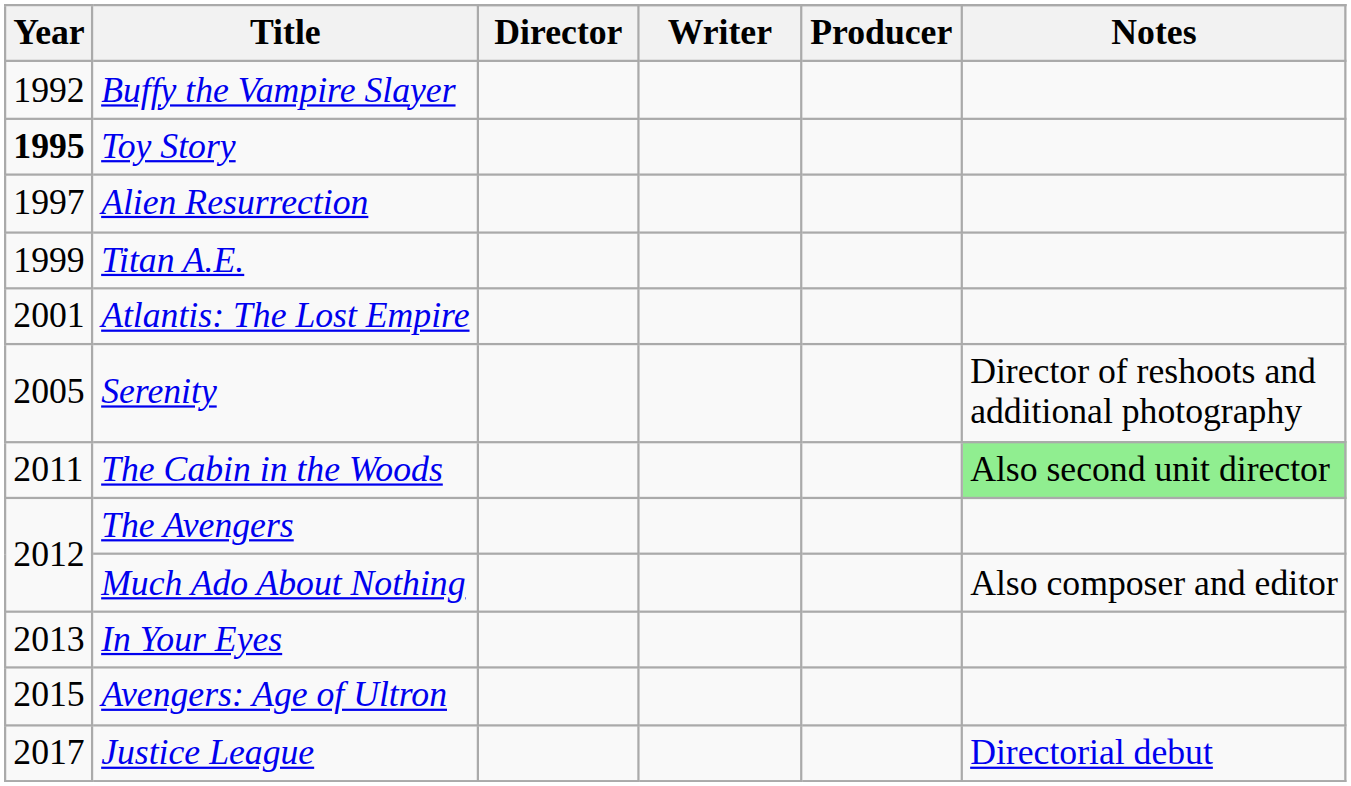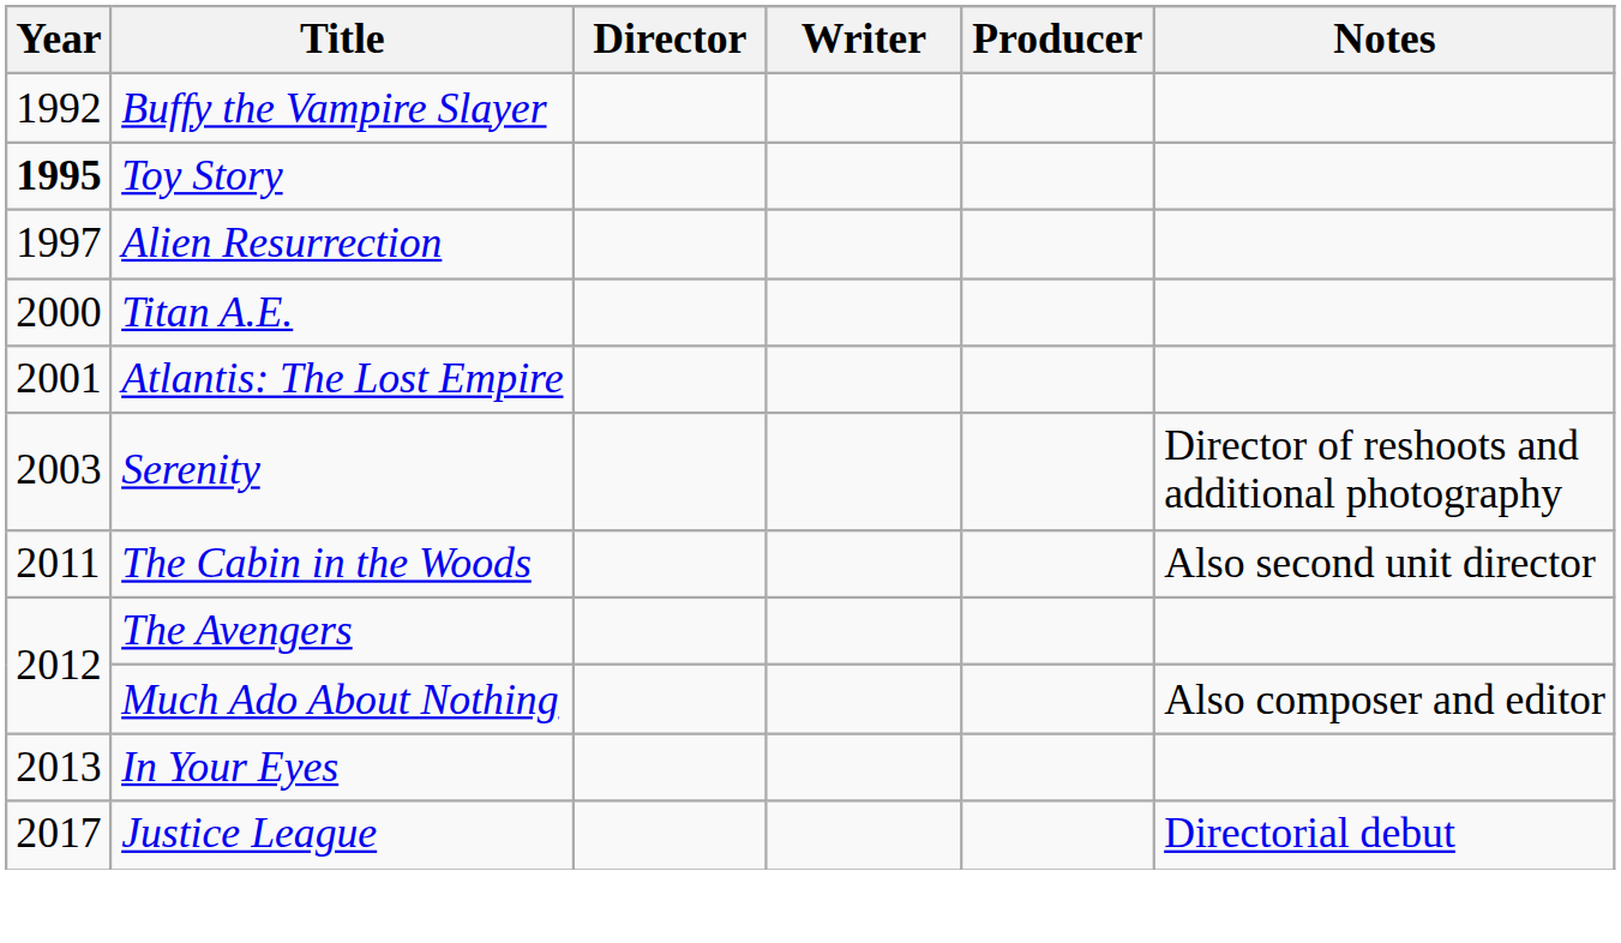 <table class="wikitable" margin-right:auto; margin-right:auto">
 <tr>
 <th rowspan="2">Year</th>
 <th rowspan="2">Title</th>
 </tr>
 <tr>
 <th width="65">Director</th>
 <th width="65">Writer</th>
 <th width="65">Producer</th>
 <th>Notes</th>
 </tr>
 <tr>
 <td>1992</td>
 <td><em><a href='#'>Buffy the Vampire Slayer</a></em></td>
 <td></td>
 <td></td>
 <td></td>
 <td></td>
 </tr>
 <tr>
 <td><strong>1995</strong></td>
 <td><em><a href='#'>Toy Story</a></em></td>
 <td></td>
 <td></td>
 <td></td>
 <td></td>
 </tr>
 <tr>
 <td>1997</td>
 <td><em><a href='#'>Alien Resurrection</a></em></td>
 <td></td>
 <td></td>
 <td></td>
 <td></td>
 </tr>
 <tr>
-<td>1999</td>
+<td>2000</td>
 <td><em><a href='#'>Titan A.E.</a></em></td>
 <td></td>
 <td></td>
 <td></td>
 <td></td>
 </tr>
 <tr>
 <td>2001</td>
 <td><em><a href='#'>Atlantis: The Lost Empire</a></em></td>
 <td></td>
 <td></td>
 <td></td>
 <td></td>
 </tr>
 <tr>
-<td>2005</td>
+<td>2003</td>
 <td><em><a href='#'>Serenity</a></em></td>
 <td></td>
 <td></td>
 <td></td>
 <td>Director of reshoots and<br>additional photography</td>
 </tr>
 <tr>
 <td>2011</td>
 <td><em><a href='#'>The Cabin in the Woods</a></em></td>
 <td></td>
 <td></td>
 <td></td>
-<td style="background: lightgreen;">Also second unit director</td>
+<td>Also second unit director</td>
 </tr>
 <tr>
 <td rowspan="2">2012</td>
 <td><em><a href='#'>The Avengers</a></em></td>
 <td></td>
 <td></td>
 <td></td>
 <td></td>
 </tr>
 <tr>
 <td><em><a href='#'>Much Ado About Nothing</a></em></td>
 <td></td>
 <td></td>
 <td></td>
 <td>Also composer and editor</td>
 </tr>
 <tr>
 <td>2013</td>
 <td><em><a href='#'>In Your Eyes</a></em></td>
 <td></td>
 <td></td>
 <td></td>
 <td></td>
 </tr>
 <tr>
-<td>2015</td>
-<td><em><a href='#'>Avengers: Age of Ultron</a></em></td>
-<td></td>
-<td></td>
-<td></td>
-<td></td>
-</tr>
-<tr>
 <td>2017</td>
 <td><em><a href='#'>Justice League</a></em></td>
 <td></td>
 <td></td>
 <td></td>
 <td><a href='#'>Directorial debut</a></td>
 </tr>
 </table>
